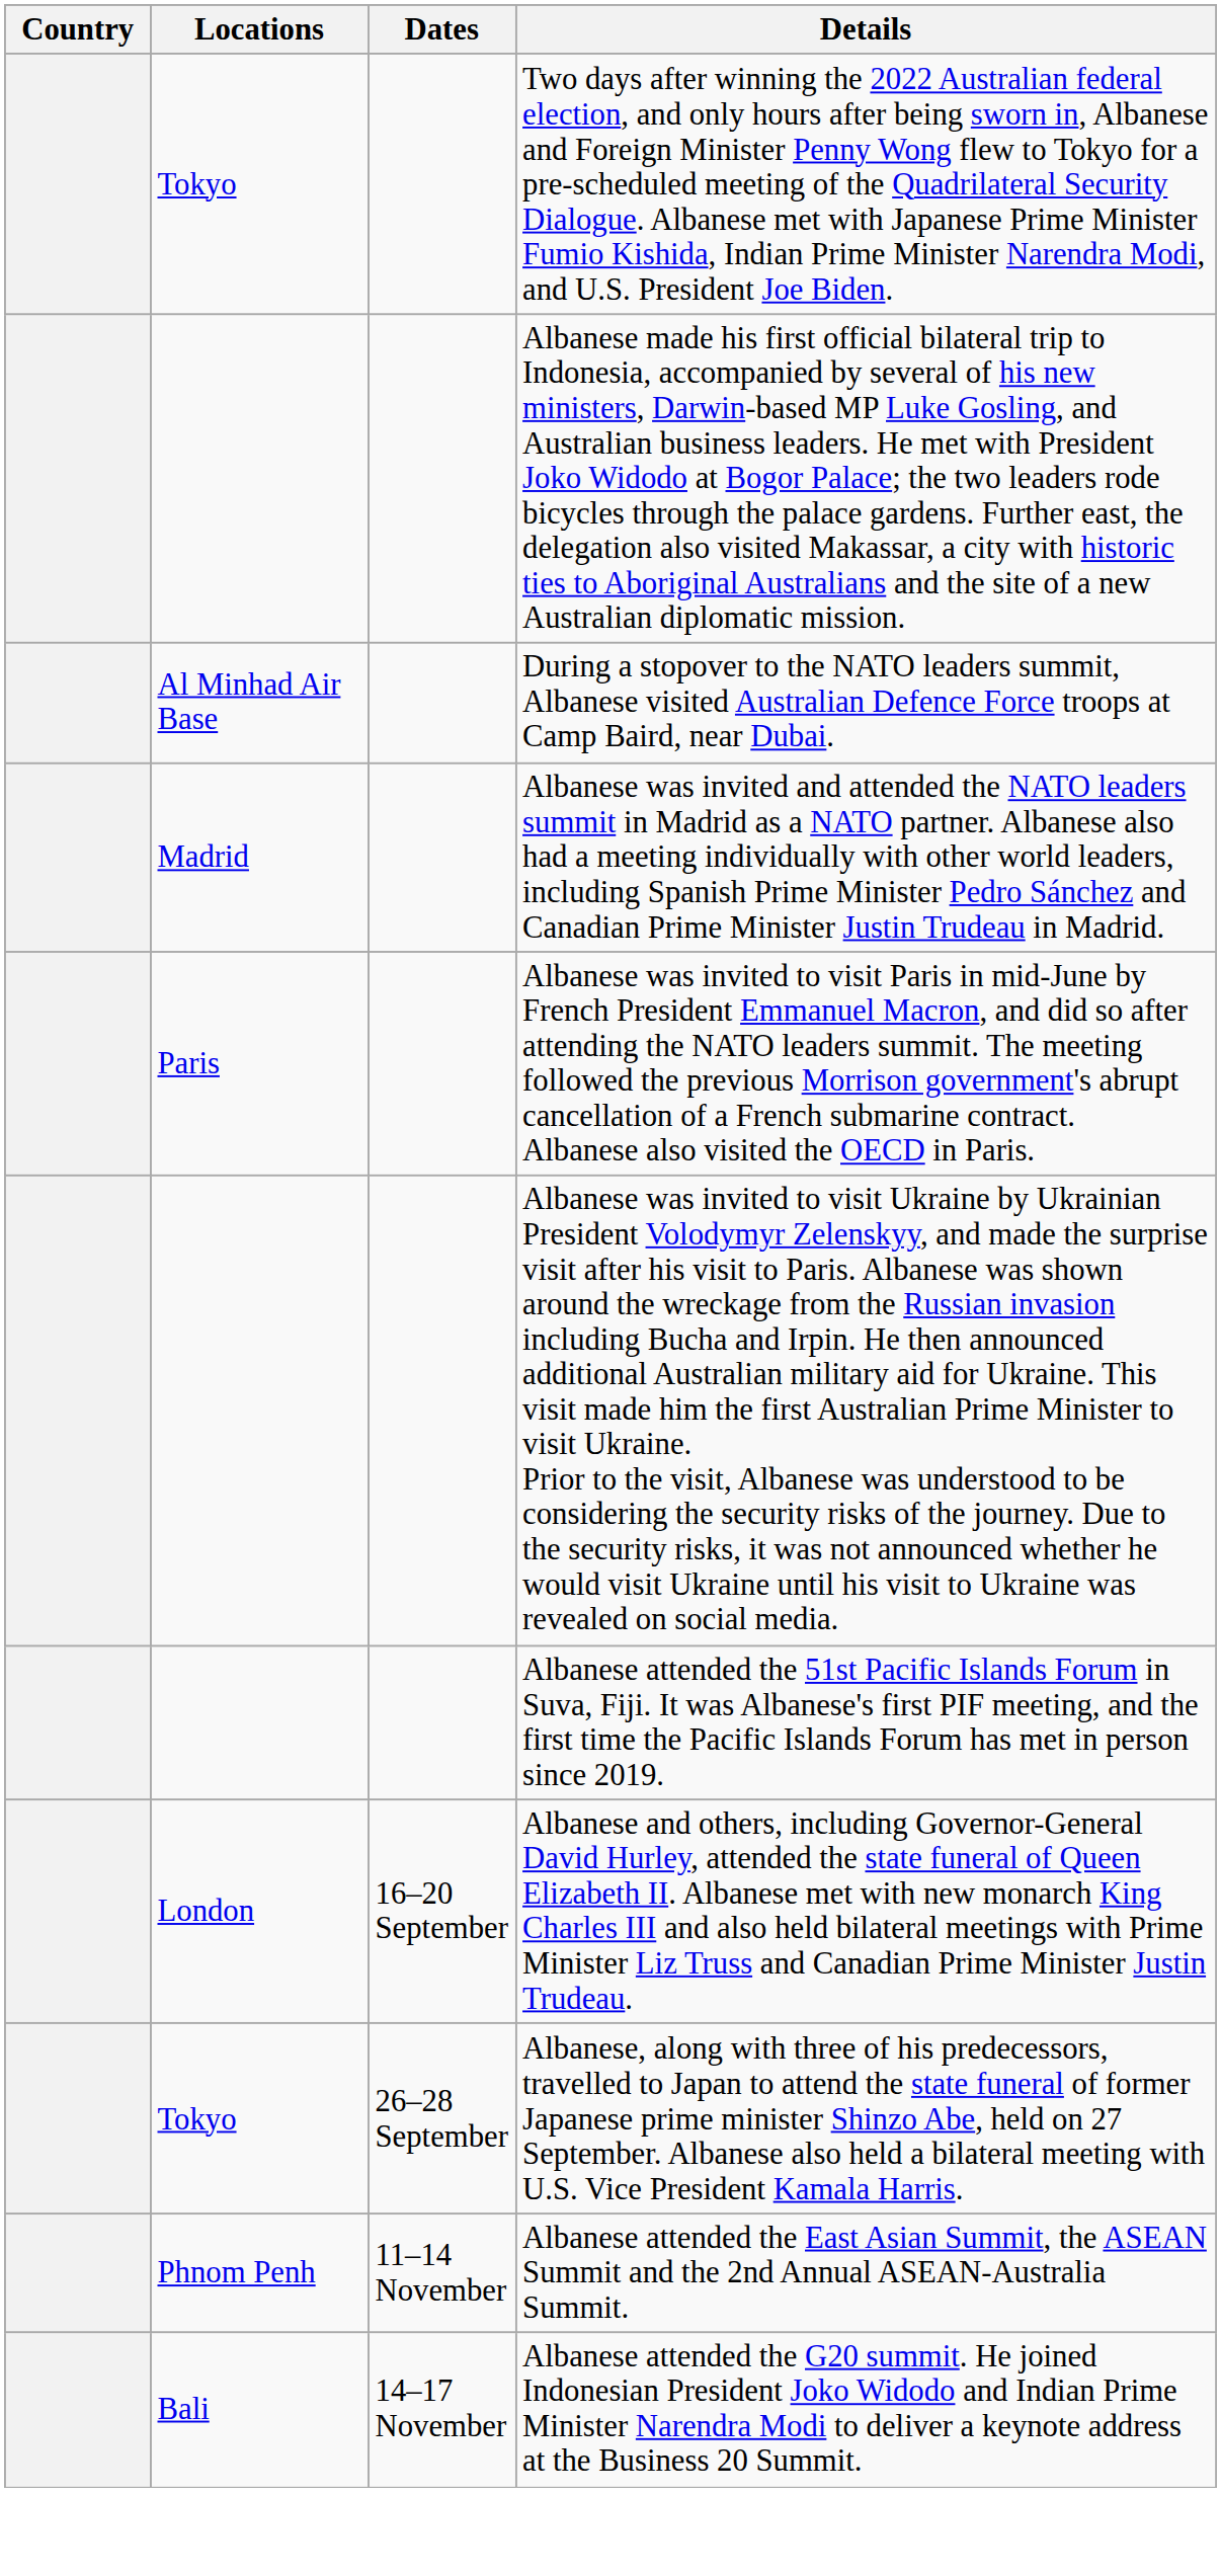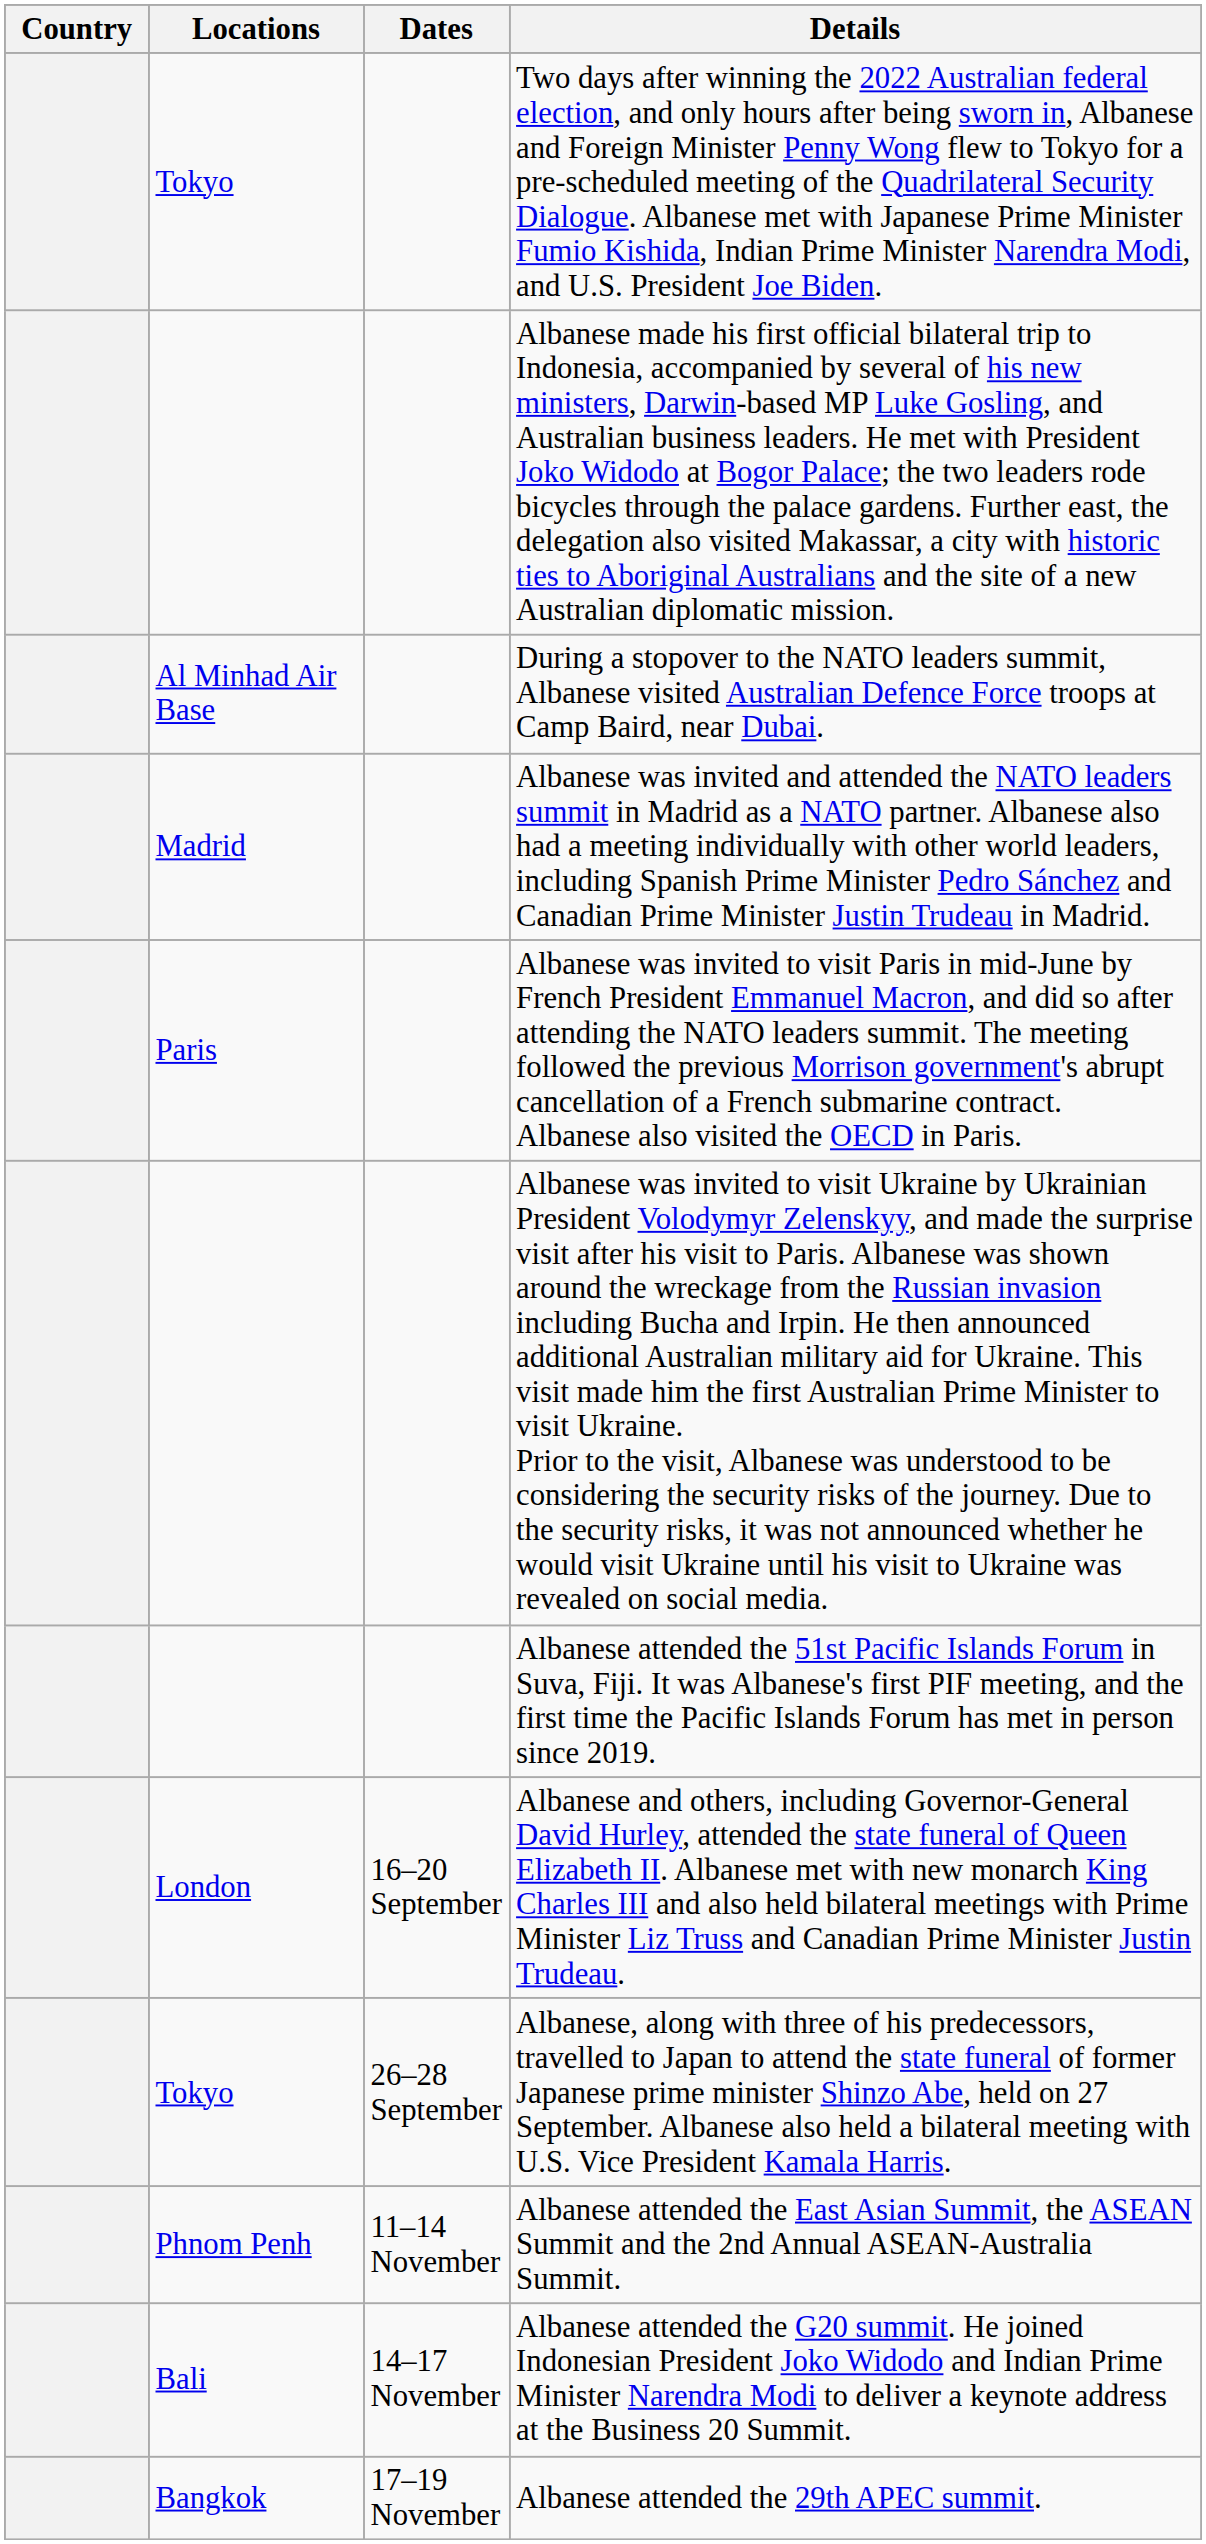 <table class="wikitable sortable" border="1" style="margin: 1em auto 1em auto">
 <tr>
 <th scope="col" style="width: 12%;">Country</th>
 <th scope="col" style="width: 18%;">Locations</th>
 <th scope="col" style="width: 12%;">Dates</th>
 <th scope="col" style="width: 58%;" class="unsortable">Details</th>
 </tr>
 <tr>
 <th scope="row"></th>
 <td><a href='#'>Tokyo</a></td>
 <td></td>
 <td>Two days after winning the <a href='#'>2022 Australian federal election</a>, and only hours after being <a href='#'>sworn in</a>, Albanese and Foreign Minister <a href='#'>Penny Wong</a> flew to Tokyo for a pre-scheduled meeting of the <a href='#'>Quadrilateral Security Dialogue</a>. Albanese met with Japanese Prime Minister <a href='#'>Fumio Kishida</a>, Indian Prime Minister <a href='#'>Narendra Modi</a>, and U.S. President <a href='#'>Joe Biden</a>.</td>
 </tr>
 <tr>
 <th scope="row"></th>
 <td></td>
 <td></td>
 <td>Albanese made his first official bilateral trip to Indonesia, accompanied by several of <a href='#'>his new ministers</a>, <a href='#'>Darwin</a>-based MP <a href='#'>Luke Gosling</a>, and Australian business leaders. He met with President <a href='#'>Joko Widodo</a> at <a href='#'>Bogor Palace</a>; the two leaders rode bicycles through the palace gardens. Further east, the delegation also visited Makassar, a city with <a href='#'>historic ties to Aboriginal Australians</a> and the site of a new Australian diplomatic mission.</td>
 </tr>
 <tr>
 <th scope="row"></th>
 <td><a href='#'>Al Minhad Air Base</a></td>
 <td></td>
 <td>During a stopover to the NATO leaders summit, Albanese visited <a href='#'>Australian Defence Force</a> troops at Camp Baird, near <a href='#'>Dubai</a>.</td>
 </tr>
 <tr>
 <th scope="row"></th>
 <td><a href='#'>Madrid</a></td>
 <td></td>
 <td>Albanese was invited and attended the <a href='#'>NATO leaders summit</a> in Madrid as a <a href='#'>NATO</a> partner. Albanese also had a meeting individually with other world leaders, including Spanish Prime Minister <a href='#'>Pedro Sánchez</a> and Canadian Prime Minister <a href='#'>Justin Trudeau</a> in Madrid.</td>
 </tr>
 <tr>
 <th scope="row"></th>
 <td><a href='#'>Paris</a></td>
 <td></td>
 <td>Albanese was invited to visit Paris in mid-June by French President <a href='#'>Emmanuel Macron</a>, and did so after attending the NATO leaders summit. The meeting followed the previous <a href='#'>Morrison government</a>'s abrupt cancellation of a French submarine contract.<br>Albanese also visited the <a href='#'>OECD</a> in Paris.</td>
 </tr>
 <tr>
 <th scope="row"></th>
 <td></td>
 <td></td>
 <td>Albanese was invited to visit Ukraine by Ukrainian President <a href='#'>Volodymyr Zelenskyy</a>, and made the surprise visit after his visit to Paris. Albanese was shown around the wreckage from the <a href='#'>Russian invasion</a> including Bucha and Irpin. He then announced additional Australian military aid for Ukraine. This visit made him the first Australian Prime Minister to visit Ukraine.<br>Prior to the visit, Albanese was understood to be considering the security risks of the journey. Due to the security risks, it was not announced whether he would visit Ukraine until his visit to Ukraine was revealed on social media.</td>
 </tr>
 <tr>
 <th scope="row"></th>
 <td></td>
 <td></td>
 <td>Albanese attended the <a href='#'>51st Pacific Islands Forum</a> in Suva, Fiji. It was Albanese's first PIF meeting, and the first time the Pacific Islands Forum has met in person since 2019.</td>
 </tr>
 <tr>
 <th scope="row"></th>
 <td><a href='#'>London</a></td>
 <td>16–20 September</td>
 <td>Albanese and others, including Governor-General <a href='#'>David Hurley</a>, attended the <a href='#'>state funeral of Queen Elizabeth II</a>. Albanese met with new monarch <a href='#'>King Charles III</a> and also held bilateral meetings with Prime Minister <a href='#'>Liz Truss</a> and Canadian Prime Minister <a href='#'>Justin Trudeau</a>.</td>
 </tr>
 <tr>
 <th scope="row"></th>
 <td><a href='#'>Tokyo</a></td>
 <td>26–28 September</td>
 <td>Albanese, along with three of his predecessors, travelled to Japan to attend the <a href='#'>state funeral</a> of former Japanese prime minister <a href='#'>Shinzo Abe</a>, held on 27 September. Albanese also held a bilateral meeting with U.S. Vice President <a href='#'>Kamala Harris</a>.</td>
 </tr>
 <tr>
 <th scope="row"></th>
 <td><a href='#'>Phnom Penh</a></td>
 <td>11–14 November</td>
 <td>Albanese attended the <a href='#'>East Asian Summit</a>, the <a href='#'>ASEAN</a> Summit and the 2nd Annual ASEAN-Australia Summit.</td>
 </tr>
 <tr>
 <th scope="row"></th>
 <td><a href='#'>Bali</a></td>
 <td>14–17 November</td>
 <td>Albanese attended the <a href='#'>G20 summit</a>. He joined Indonesian President <a href='#'>Joko Widodo</a> and Indian Prime Minister <a href='#'>Narendra Modi</a> to deliver a keynote address at the Business 20 Summit.</td>
 </tr>
+<tr>
+<th scope="row"></th>
+<td><a href='#'>Bangkok</a></td>
+<td>17–19 November</td>
+<td>Albanese attended the <a href='#'>29th APEC summit</a>.</td>
+</tr>
 </table>
